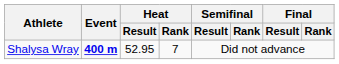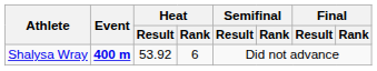 <table class="wikitable" style="font-size:90%; text-align:center">
 <tr>
 <th rowspan=2>Athlete</th>
 <th rowspan=2>Event</th>
 <th colspan=2>Heat</th>
 <th colspan=2>Semifinal</th>
 <th colspan=2>Final</th>
 </tr>
 <tr style="font-size:95%">
 <th>Result</th>
 <th>Rank</th>
 <th>Result</th>
 <th>Rank</th>
 <th>Result</th>
 <th>Rank</th>
 </tr>
 <tr>
 <td align=left><a href='#'>Shalysa Wray</a></td>
 <td align=left rowspan=1><strong><a href='#'>400 m</a></strong></td>
-<td>52.95</td>
-<td>7</td>
+<td>53.92</td>
+<td>6</td>
 <td colspan="4">Did not advance</td>
 </tr>
 </table>
